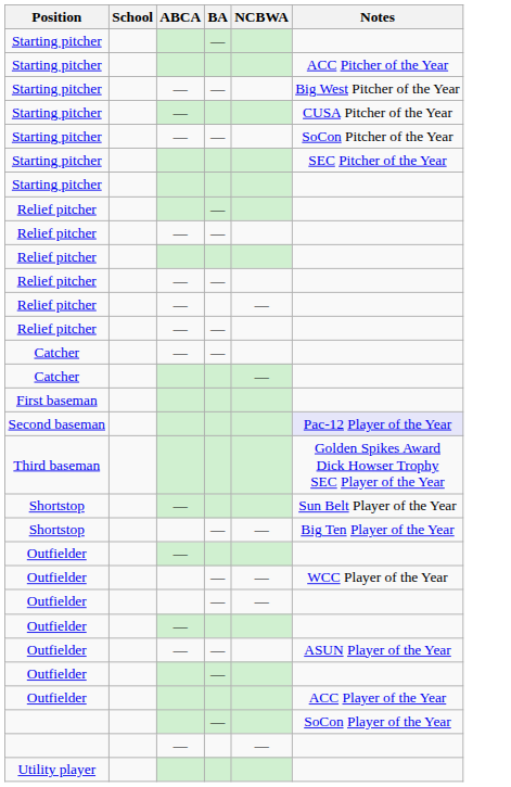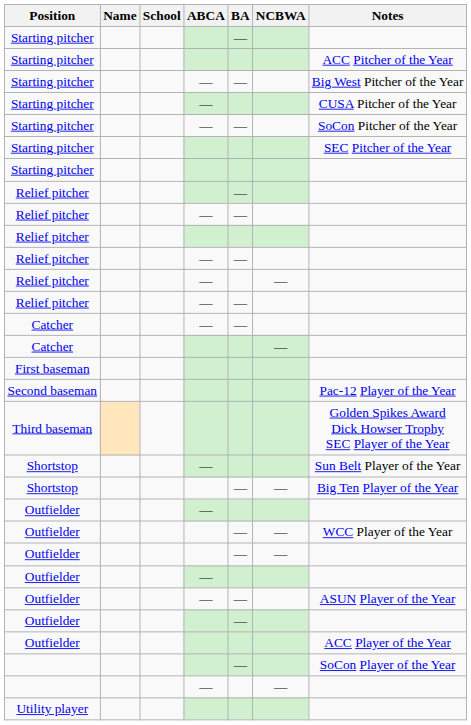 <table class="wikitable sortable" style="font-size:95%; text-align: center;">
 <tr>
 <th>Position</th>
+<th>Name</th>
 <th>School</th>
 <th>ABCA</th>
 <th>BA</th>
 <th>NCBWA</th>
 <th class="unsortable">Notes</th>
 </tr>
 <tr>
 <td><a href='#'>Starting pitcher</a></td>
+<td style="text-align:center"></td>
 <td style=><strong><a href='#'></a></strong></td>
 <td style="background:#d0f0d0;"></td>
 <td style="background:#d0f0d0;">—</td>
 <td style="background:#d0f0d0;"></td>
 <td></td>
 </tr>
 <tr>
 <td><a href='#'>Starting pitcher</a></td>
+<td style="text-align:center"></td>
 <td style=><strong><a href='#'></a></strong></td>
 <td style="background:#d0f0d0;"></td>
 <td style="background:#d0f0d0;"></td>
 <td style="background:#d0f0d0;"></td>
 <td><a href='#'>ACC</a> <a href='#'>Pitcher of the Year</a></td>
 </tr>
 <tr>
 <td><a href='#'>Starting pitcher</a></td>
+<td style="text-align:center"></td>
 <td style=><strong></strong></td>
 <td>—</td>
 <td>—</td>
 <td></td>
 <td><a href='#'>Big West</a> Pitcher of the Year</td>
 </tr>
 <tr>
 <td><a href='#'>Starting pitcher</a></td>
+<td style="text-align:center"></td>
 <td style=><strong><a href='#'></a></strong></td>
 <td style="background:#d0f0d0;">—</td>
 <td style="background:#d0f0d0;"></td>
 <td style="background:#d0f0d0;"></td>
 <td><a href='#'>CUSA</a> Pitcher of the Year</td>
 </tr>
 <tr>
 <td><a href='#'>Starting pitcher</a></td>
+<td style="text-align:center"></td>
 <td style=><strong></strong></td>
 <td>—</td>
 <td>—</td>
 <td></td>
 <td><a href='#'>SoCon</a> Pitcher of the Year</td>
 </tr>
 <tr>
 <td><a href='#'>Starting pitcher</a></td>
+<td style="text-align:center"></td>
 <td style=><strong><a href='#'></a></strong></td>
 <td style="background:#d0f0d0;"></td>
 <td style="background:#d0f0d0;"></td>
 <td style="background:#d0f0d0;"></td>
 <td><a href='#'>SEC</a> <a href='#'>Pitcher of the Year</a></td>
 </tr>
 <tr>
 <td><a href='#'>Starting pitcher</a></td>
+<td style="text-align:center"></td>
 <td style=><strong><a href='#'></a></strong></td>
 <td style="background:#d0f0d0;"></td>
 <td style="background:#d0f0d0;"></td>
 <td style="background:#d0f0d0;"></td>
 <td></td>
 </tr>
 <tr>
 <td><a href='#'>Relief pitcher</a></td>
+<td style="text-align:center"></td>
 <td style=><strong><a href='#'></a></strong></td>
 <td style="background:#d0f0d0;"></td>
 <td style="background:#d0f0d0;">—</td>
 <td style="background:#d0f0d0;"></td>
 <td></td>
 </tr>
 <tr>
 <td><a href='#'>Relief pitcher</a></td>
+<td style="text-align:center"></td>
 <td style=><strong></strong></td>
 <td>—</td>
 <td>—</td>
 <td></td>
 <td></td>
 </tr>
 <tr>
 <td><a href='#'>Relief pitcher</a></td>
+<td style="text-align:center"></td>
 <td style=><strong><a href='#'></a></strong></td>
 <td style="background:#d0f0d0;"></td>
 <td style="background:#d0f0d0;"></td>
 <td style="background:#d0f0d0;"></td>
 <td></td>
 </tr>
 <tr>
 <td><a href='#'>Relief pitcher</a></td>
+<td style="text-align:center"></td>
 <td style=><strong><a href='#'></a></strong></td>
 <td>—</td>
 <td>—</td>
 <td></td>
 <td></td>
 </tr>
 <tr>
 <td><a href='#'>Relief pitcher</a></td>
+<td style="text-align:center"></td>
 <td style=><strong><a href='#'></a></strong></td>
 <td>—</td>
 <td></td>
 <td>—</td>
 <td></td>
 </tr>
 <tr>
 <td><a href='#'>Relief pitcher</a></td>
+<td style="text-align:center"></td>
 <td style=><strong></strong></td>
 <td>—</td>
 <td>—</td>
 <td></td>
 <td></td>
 </tr>
 <tr>
 <td><a href='#'>Catcher</a></td>
+<td style="text-align:center"></td>
 <td style=><strong><a href='#'></a></strong></td>
 <td>—</td>
 <td>—</td>
 <td></td>
 <td></td>
 </tr>
 <tr>
 <td><a href='#'>Catcher</a></td>
+<td style="text-align:center"></td>
 <td style=><strong></strong></td>
 <td style="background:#d0f0d0;"></td>
 <td style="background:#d0f0d0;"></td>
 <td style="background:#d0f0d0;">—</td>
 <td></td>
 </tr>
 <tr>
 <td><a href='#'>First baseman</a></td>
+<td style="text-align:center"></td>
 <td style=><strong><a href='#'></a></strong></td>
 <td style="background:#d0f0d0;"></td>
 <td style="background:#d0f0d0;"></td>
 <td style="background:#d0f0d0;"></td>
 <td></td>
 </tr>
 <tr>
 <td><a href='#'>Second baseman</a></td>
+<td style="text-align:center"></td>
 <td style=><strong><a href='#'></a></strong></td>
 <td style="background:#d0f0d0;"></td>
 <td style="background:#d0f0d0;"></td>
 <td style="background:#d0f0d0;"></td>
-<td style="background: lavender;"><a href='#'>Pac-12</a> <a href='#'>Player of the Year</a></td>
+<td><a href='#'>Pac-12</a> <a href='#'>Player of the Year</a></td>
 </tr>
 <tr>
 <td><a href='#'>Third baseman</a></td>
+<td style="text-align:center; background:#ffe6bd"></td>
 <td style=><strong><a href='#'></a></strong></td>
 <td style="background:#d0f0d0;"></td>
 <td style="background:#d0f0d0;"></td>
 <td style="background:#d0f0d0;"></td>
 <td><a href='#'>Golden Spikes Award</a> <br> <a href='#'>Dick Howser Trophy</a> <br> <a href='#'>SEC</a> <a href='#'>Player of the Year</a></td>
 </tr>
 <tr>
 <td><a href='#'>Shortstop</a></td>
+<td style="text-align:center"></td>
 <td style=><strong><a href='#'></a></strong></td>
 <td style="background:#d0f0d0;">—</td>
 <td style="background:#d0f0d0;"></td>
 <td style="background:#d0f0d0;"></td>
 <td><a href='#'>Sun Belt</a> Player of the Year</td>
 </tr>
 <tr>
 <td><a href='#'>Shortstop</a></td>
+<td style="text-align:center"></td>
 <td style=><strong></strong></td>
 <td></td>
 <td>—</td>
 <td>—</td>
 <td><a href='#'>Big Ten</a> <a href='#'>Player of the Year</a></td>
 </tr>
 <tr>
 <td><a href='#'>Outfielder</a></td>
+<td style="text-align:center"></td>
 <td style=><strong><a href='#'></a></strong></td>
 <td style="background:#d0f0d0;">—</td>
 <td style="background:#d0f0d0;"></td>
 <td style="background:#d0f0d0;"></td>
 <td></td>
 </tr>
 <tr>
 <td><a href='#'>Outfielder</a></td>
+<td style="text-align:center"></td>
 <td style=><strong></strong></td>
 <td></td>
 <td>—</td>
 <td>—</td>
 <td><a href='#'>WCC</a> Player of the Year</td>
 </tr>
 <tr>
 <td><a href='#'>Outfielder</a></td>
+<td style="text-align:center"></td>
 <td style=><strong><a href='#'></a></strong></td>
 <td></td>
 <td>—</td>
 <td>—</td>
 <td></td>
 </tr>
 <tr>
 <td><a href='#'>Outfielder</a></td>
+<td style="text-align:center"></td>
 <td style=><strong><a href='#'></a></strong></td>
 <td style="background:#d0f0d0;">—</td>
 <td style="background:#d0f0d0;"></td>
 <td style="background:#d0f0d0;"></td>
 <td></td>
 </tr>
 <tr>
 <td><a href='#'>Outfielder</a></td>
+<td style="text-align:center"></td>
 <td style=><strong></strong></td>
 <td>—</td>
 <td>—</td>
 <td></td>
 <td><a href='#'>ASUN</a> <a href='#'>Player of the Year</a></td>
 </tr>
 <tr>
 <td><a href='#'>Outfielder</a></td>
+<td style="text-align:center"></td>
 <td style=><strong><a href='#'></a></strong></td>
 <td style="background:#d0f0d0;"></td>
 <td style="background:#d0f0d0;">—</td>
 <td style="background:#d0f0d0;"></td>
 <td></td>
 </tr>
 <tr>
 <td><a href='#'>Outfielder</a></td>
+<td style="text-align:center"></td>
 <td style=><strong><a href='#'></a></strong></td>
 <td style="background:#d0f0d0;"></td>
 <td style="background:#d0f0d0;"></td>
 <td style="background:#d0f0d0;"></td>
 <td><a href='#'>ACC</a> <a href='#'>Player of the Year</a></td>
 </tr>
 <tr>
 <td></td>
+<td style="text-align:center"></td>
 <td style=><strong></strong></td>
 <td style="background:#d0f0d0;"></td>
 <td style="background:#d0f0d0;">—</td>
 <td style="background:#d0f0d0;"></td>
 <td><a href='#'>SoCon</a> <a href='#'>Player of the Year</a></td>
 </tr>
 <tr>
 <td></td>
+<td style="text-align:center"></td>
 <td style=><strong><a href='#'></a></strong></td>
 <td>—</td>
 <td></td>
 <td>—</td>
 <td></td>
 </tr>
 <tr>
 <td><a href='#'>Utility player</a></td>
+<td style="text-align:center"></td>
 <td style=><strong><a href='#'></a></strong></td>
 <td style="background:#d0f0d0;"></td>
 <td style="background:#d0f0d0;"></td>
 <td style="background:#d0f0d0;"></td>
 <td></td>
 </tr>
 </table>
